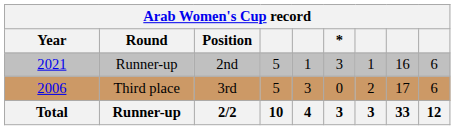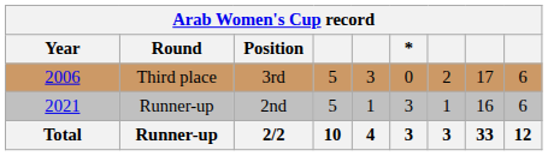 <table class="wikitable" width="50%" style="font-size:90%; text-align:center;">
 <tr>
 <th colspan="9"><a href='#'>Arab Women's Cup</a> record</th>
 </tr>
 <tr>
 <th width="15%">Year</th>
 <th width="15%">Round</th>
 <th width="5%">Position</th>
 <th width="5%"></th>
 <th width="5%"></th>
 <th width="5%">*</th>
 <th width="5%"></th>
 <th width="5%"></th>
 <th width="5%"></th>
 </tr>
+<tr bgcolor="#cc9966">
+<td> <a href='#'>2006</a></td>
+<td>Third place</td>
+<td>3rd</td>
+<td>5</td>
+<td>3</td>
+<td>0</td>
+<td>2</td>
+<td>17</td>
+<td>6</td>
+</tr>
 <tr bgcolor=silver>
 <td> <a href='#'>2021</a></td>
 <td>Runner-up</td>
 <td>2nd</td>
 <td>5</td>
 <td>1</td>
 <td>3</td>
 <td>1</td>
 <td>16</td>
-<td>6</td>
-</tr>
-<tr bgcolor="#cc9966">
-<td> <a href='#'>2006</a></td>
-<td>Third place</td>
-<td>3rd</td>
-<td>5</td>
-<td>3</td>
-<td>0</td>
-<td>2</td>
-<td>17</td>
 <td>6</td>
 </tr>
 <tr>
 <th>Total</th>
 <th>Runner-up</th>
 <th>2/2</th>
 <th>10</th>
 <th>4</th>
 <th>3</th>
 <th>3</th>
 <th>33</th>
 <th>12</th>
 </tr>
 </table>
